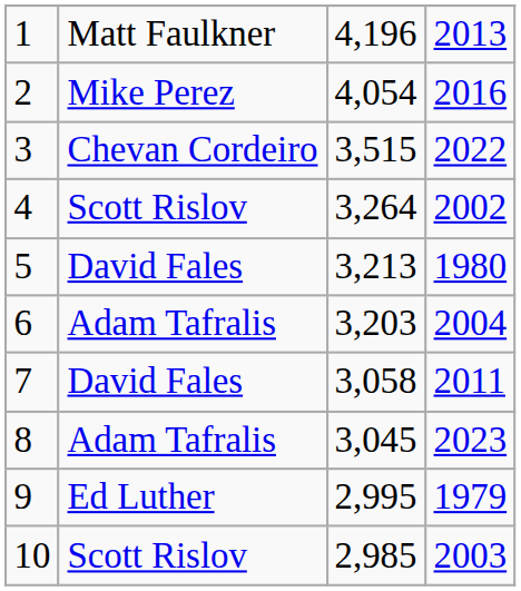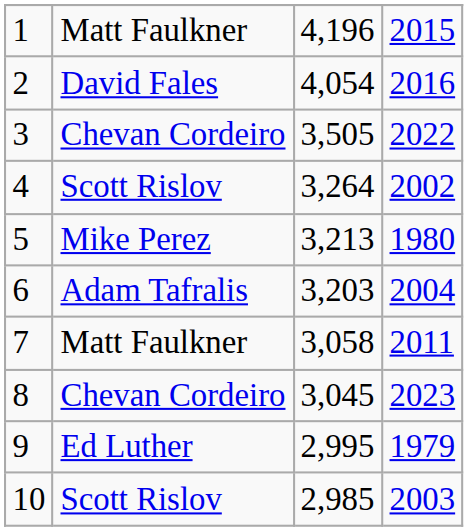 <table class="wikitable">
 <tr>
 </tr>
 <tr>
 <td>1</td>
 <td>Matt Faulkner</td>
 <td><abbr>4,196</abbr></td>
-<td><a href='#'>2013</a></td>
+<td><a href='#'>2015</a></td>
 </tr>
 <tr>
 <td>2</td>
-<td><a href='#'>Mike Perez</a></td>
+<td><a href='#'>David Fales</a></td>
 <td><abbr>4,054</abbr></td>
 <td><a href='#'>2016</a></td>
 </tr>
 <tr>
 <td>3</td>
 <td><a href='#'>Chevan Cordeiro</a></td>
-<td><abbr>3,515</abbr></td>
+<td><abbr>3,505</abbr></td>
 <td><a href='#'>2022</a></td>
 </tr>
 <tr>
 <td>4</td>
 <td><a href='#'>Scott Rislov</a></td>
 <td><abbr>3,264</abbr></td>
 <td><a href='#'>2002</a></td>
 </tr>
 <tr>
 <td>5</td>
-<td><a href='#'>David Fales</a></td>
+<td><a href='#'>Mike Perez</a></td>
 <td><abbr>3,213</abbr></td>
 <td><a href='#'>1980</a></td>
 </tr>
 <tr>
 <td>6</td>
 <td><a href='#'>Adam Tafralis</a></td>
 <td><abbr>3,203</abbr></td>
 <td><a href='#'>2004</a></td>
 </tr>
 <tr>
 <td>7</td>
-<td><a href='#'>David Fales</a></td>
+<td>Matt Faulkner</td>
 <td><abbr>3,058</abbr></td>
 <td><a href='#'>2011</a></td>
 </tr>
 <tr>
 <td>8</td>
-<td><a href='#'>Adam Tafralis</a></td>
+<td><a href='#'>Chevan Cordeiro</a></td>
 <td><abbr>3,045</abbr></td>
 <td><a href='#'>2023</a></td>
 </tr>
 <tr>
 <td>9</td>
 <td><a href='#'>Ed Luther</a></td>
 <td><abbr>2,995</abbr></td>
 <td><a href='#'>1979</a></td>
 </tr>
 <tr>
 <td>10</td>
 <td><a href='#'>Scott Rislov</a></td>
 <td><abbr>2,985</abbr></td>
 <td><a href='#'>2003</a></td>
 </tr>
 </table>
